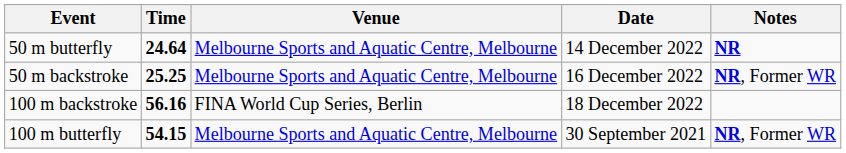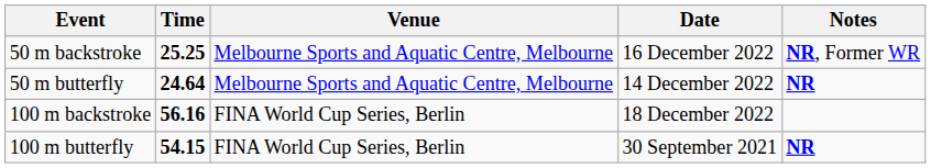 <table class="wikitable">
 <tr>
 <th>Event</th>
 <th>Time</th>
 <th>Venue</th>
 <th>Date</th>
 <th>Notes</th>
 </tr>
 <tr>
+<td>50 m backstroke</td>
+<td><strong>25.25</strong></td>
+<td><a href='#'>Melbourne Sports and Aquatic Centre, Melbourne</a></td>
+<td>16 December 2022</td>
+<td><a href='#'><strong>NR</strong></a>, Former <a href='#'>WR</a></td>
+</tr>
+<tr>
 <td>50 m butterfly</td>
 <td><strong>24.64</strong></td>
 <td><a href='#'>Melbourne Sports and Aquatic Centre, Melbourne</a></td>
 <td>14 December 2022</td>
 <td><a href='#'><strong>NR</strong></a></td>
-</tr>
-<tr>
-<td>50 m backstroke</td>
-<td><strong>25.25</strong></td>
-<td><a href='#'>Melbourne Sports and Aquatic Centre, Melbourne</a></td>
-<td>16 December 2022</td>
-<td><a href='#'><strong>NR</strong></a>, Former <a href='#'>WR</a></td>
 </tr>
 <tr>
 <td>100 m backstroke</td>
 <td><strong>56.16</strong></td>
 <td>FINA World Cup Series, Berlin</td>
 <td>18 December 2022</td>
 <td></td>
 </tr>
 <tr>
 <td>100 m butterfly</td>
 <td><strong>54.15</strong></td>
-<td><a href='#'>Melbourne Sports and Aquatic Centre, Melbourne</a></td>
+<td>FINA World Cup Series, Berlin</td>
 <td>30 September 2021</td>
-<td><a href='#'><strong>NR</strong></a>, Former <a href='#'>WR</a></td>
+<td><a href='#'><strong>NR</strong></a></td>
 </tr>
 </table>
